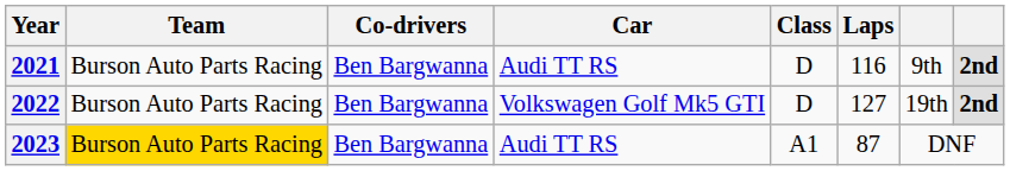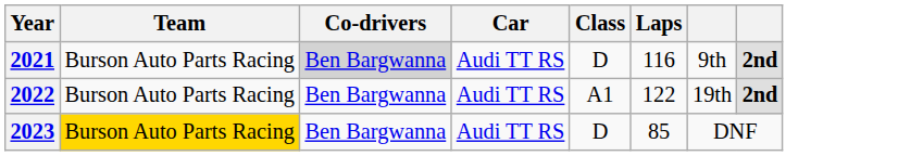 <table class="wikitable" style="font-size:90%; text-align:center">
 <tr>
 <th>Year</th>
 <th>Team</th>
 <th>Co-drivers</th>
 <th>Car</th>
 <th>Class</th>
 <th>Laps</th>
 <th></th>
 <th></th>
 </tr>
 <tr>
 <th><a href='#'>2021</a></th>
 <td style="text-align:left"> Burson Auto Parts Racing</td>
-<td style="text-align:left"> <a href='#'>Ben Bargwanna</a></td>
+<td style="background: lightgrey; text-align:left"> <a href='#'>Ben Bargwanna</a></td>
 <td style="text-align:left"><a href='#'>Audi TT RS</a></td>
 <td>D</td>
 <td style="text-align:center">116</td>
 <td>9th</td>
 <td style="background:#dfdfdf"><strong>2nd</strong></td>
 </tr>
 <tr>
 <th><a href='#'>2022</a></th>
 <td style="text-align:left"> Burson Auto Parts Racing</td>
 <td style="text-align:left"> <a href='#'>Ben Bargwanna</a></td>
-<td style="text-align:left"><a href='#'>Volkswagen Golf Mk5 GTI</a></td>
-<td>D</td>
-<td style="text-align:center">127</td>
+<td style="text-align:left"><a href='#'>Audi TT RS</a></td>
+<td>A1</td>
+<td style="text-align:center">122</td>
 <td>19th</td>
 <td style="background:#dfdfdf"><strong>2nd</strong></td>
 </tr>
 <tr>
 <th><a href='#'>2023</a></th>
 <td style="background: gold; text-align:left"> Burson Auto Parts Racing</td>
 <td style="text-align:left"> <a href='#'>Ben Bargwanna</a></td>
 <td style="text-align:left"><a href='#'>Audi TT RS</a></td>
-<td>A1</td>
-<td style="text-align:center">87</td>
+<td>D</td>
+<td style="text-align:center">85</td>
 <td style="text-align:center" colspan=2>DNF</td>
 </tr>
 </table>
